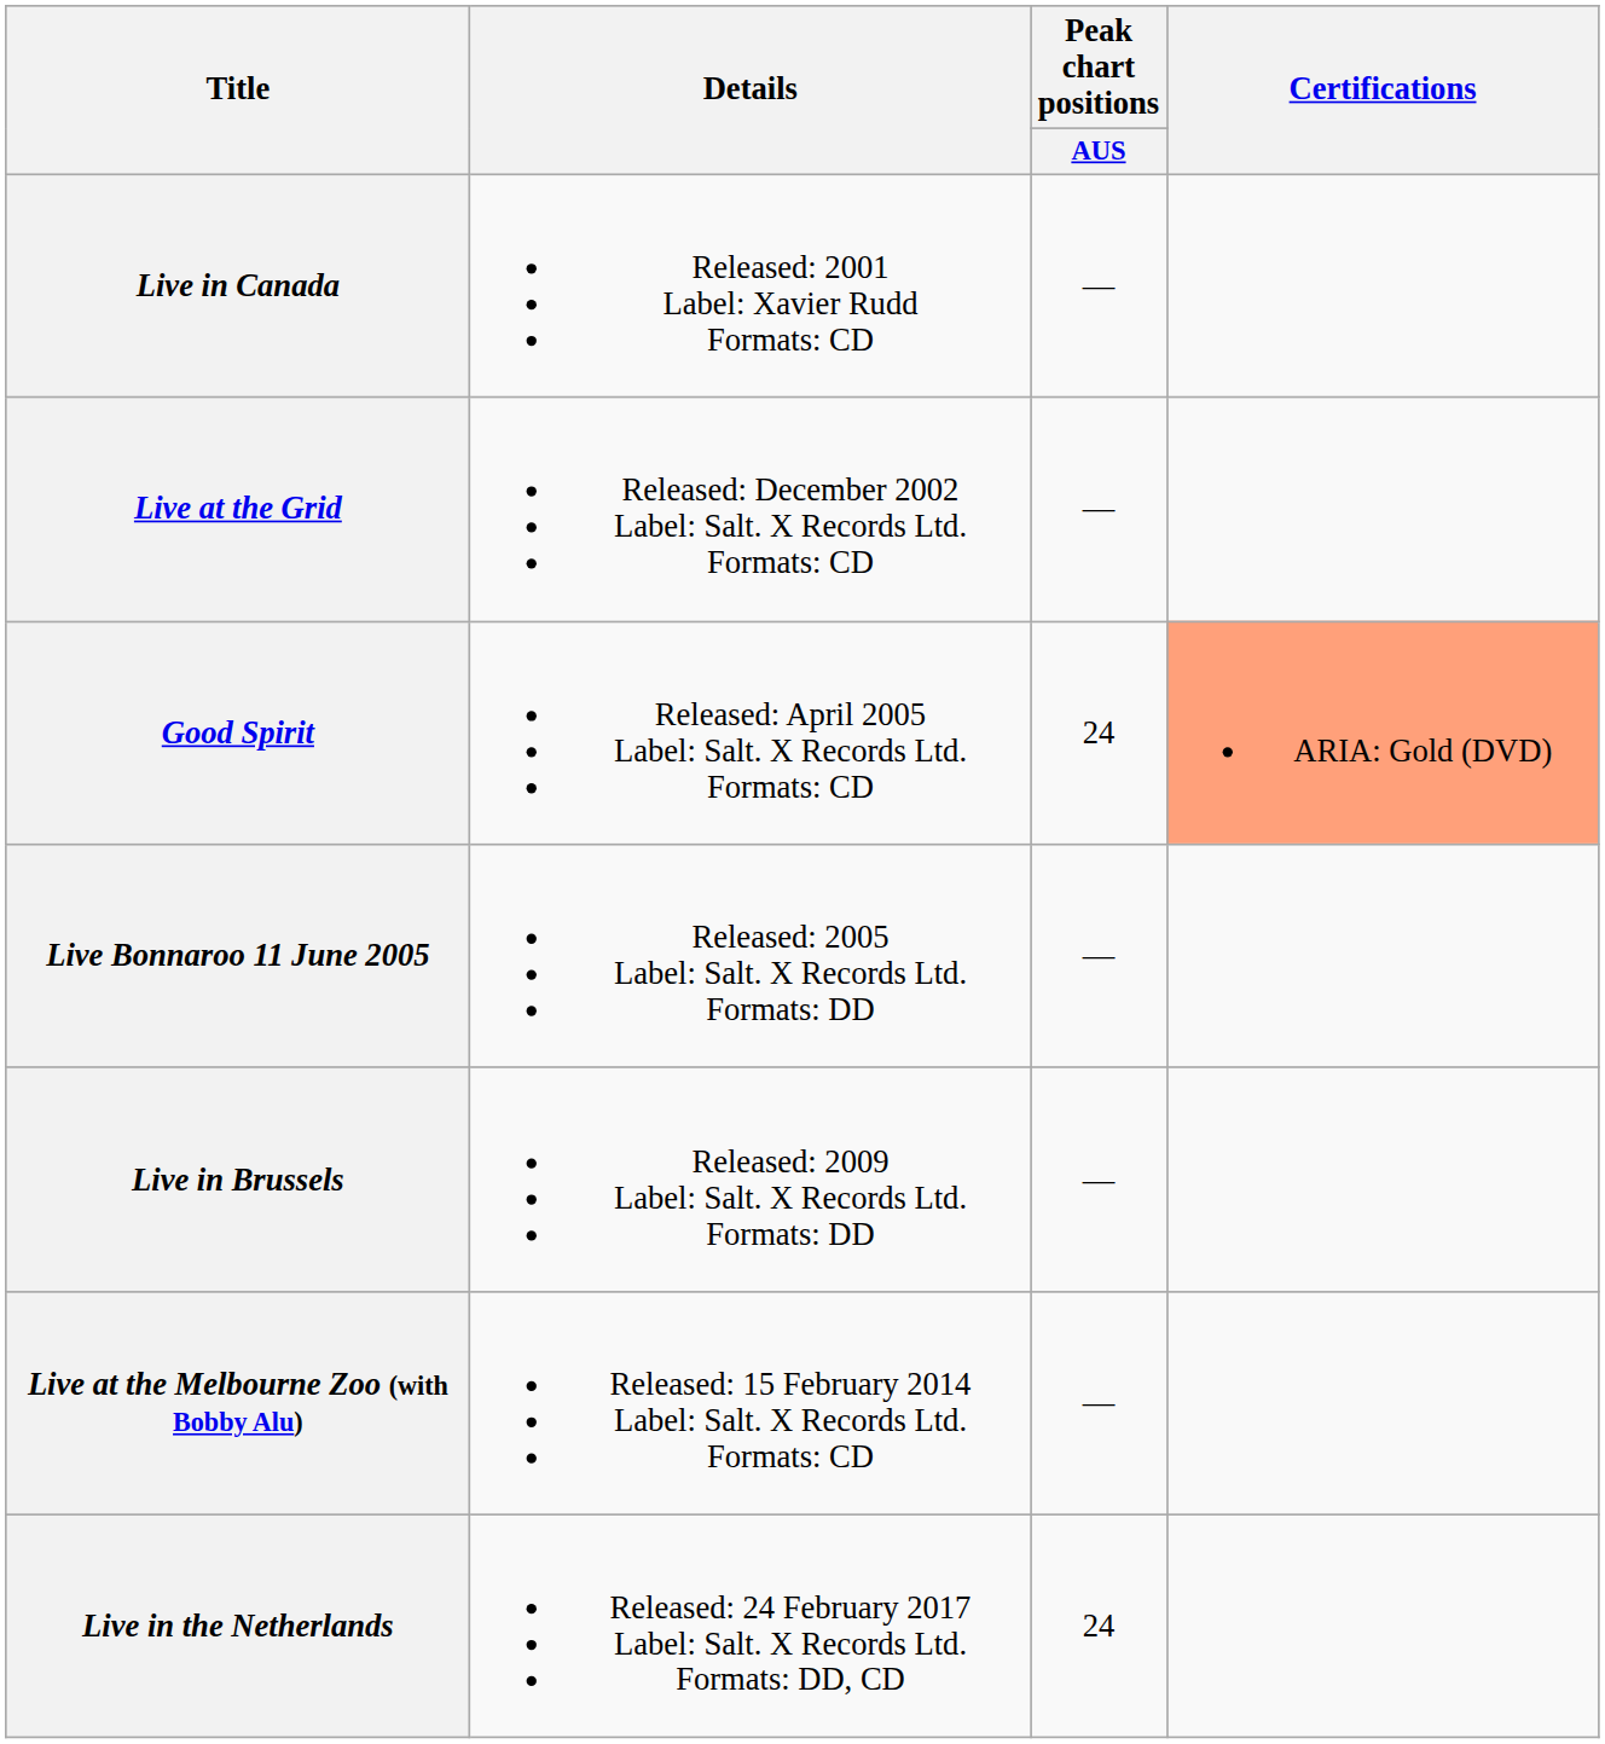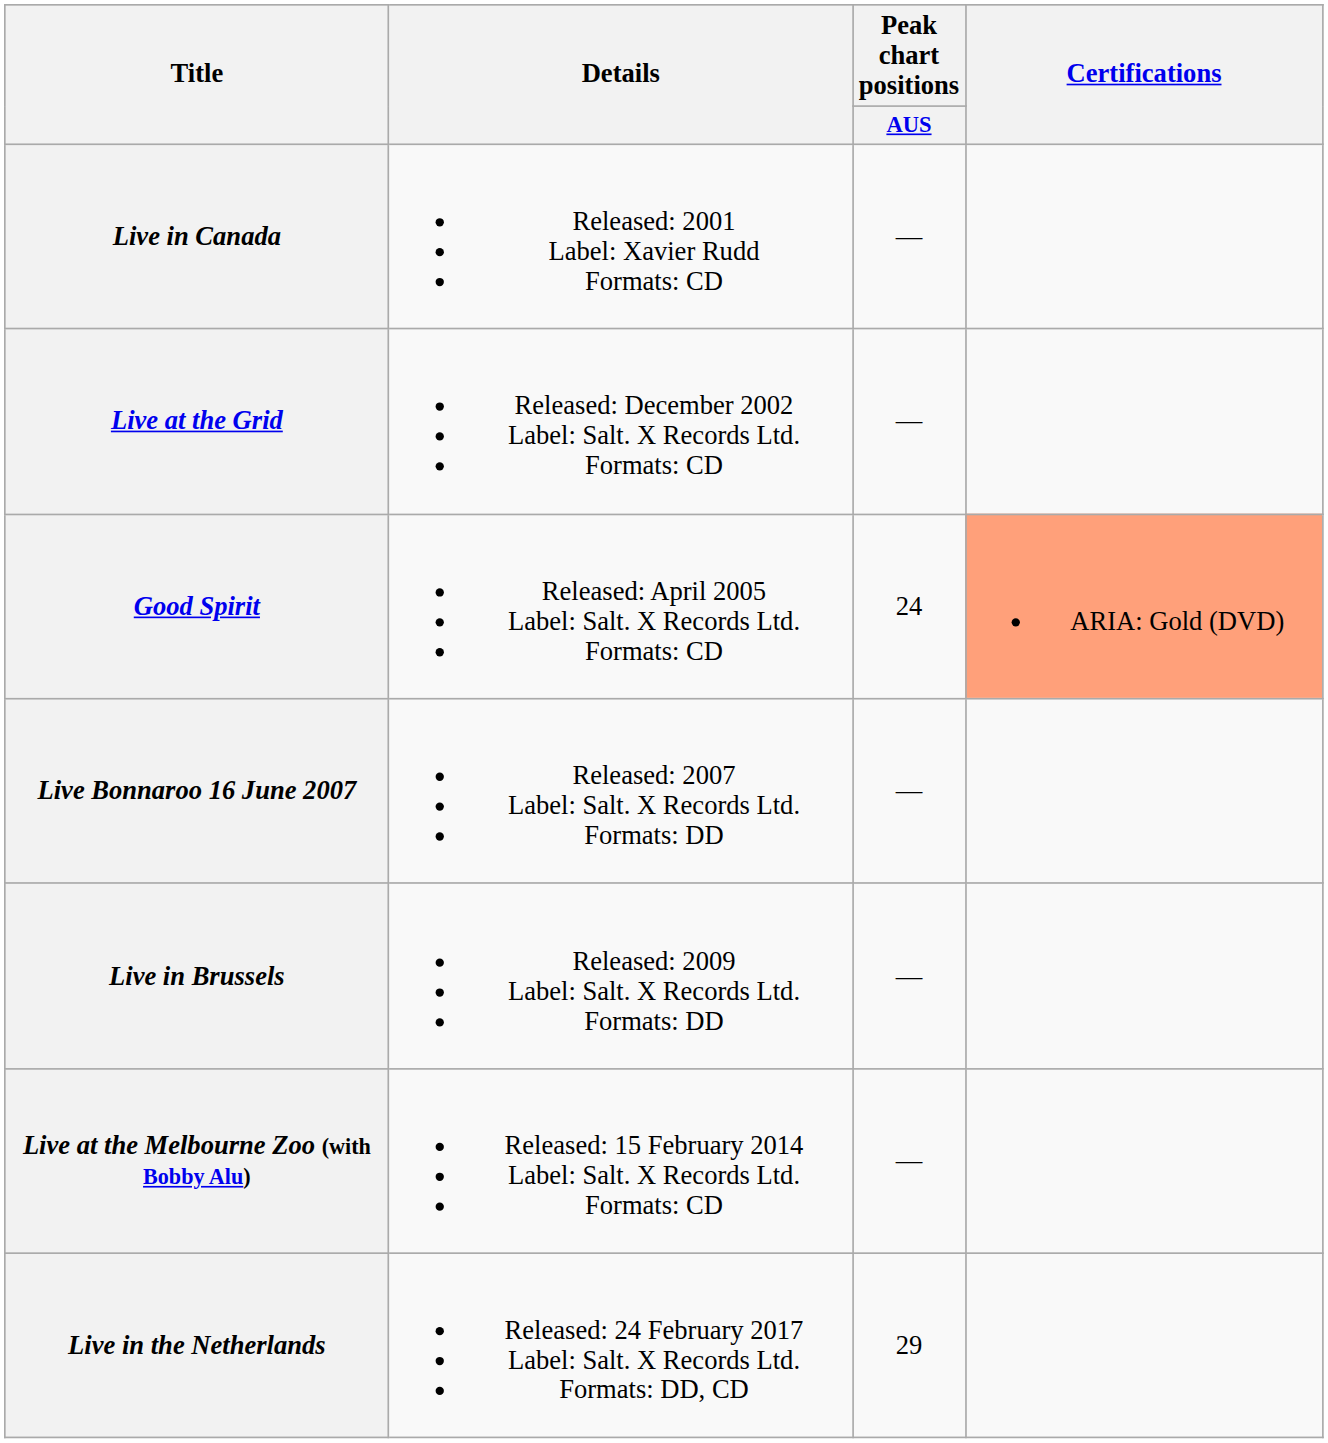 <table class="wikitable plainrowheaders" style="text-align:center;">
 <tr>
 <th scope="col" rowspan="2" style="width:14em;">Title</th>
 <th scope="col" rowspan="2" style="width:17em;">Details</th>
 <th scope="col">Peak chart positions</th>
 <th scope="col" rowspan="2" style="width:13em;"><a href='#'>Certifications</a></th>
 </tr>
 <tr>
 <th style="width:3em;font-size:85%"><a href='#'>AUS</a><br></th>
 </tr>
 <tr>
 <th scope="row"><em>Live in Canada</em></th>
 <td><br><ul><li>Released: 2001</li><li>Label: Xavier Rudd</li><li>Formats: CD</li></ul></td>
 <td>—</td>
 <td></td>
 </tr>
 <tr>
 <th scope="row"><em><a href='#'>Live at the Grid</a></em></th>
 <td><br><ul><li>Released: December 2002</li><li>Label: Salt. X Records Ltd.</li><li>Formats: CD</li></ul></td>
 <td>—</td>
 <td></td>
 </tr>
 <tr>
 <th scope="row"><em><a href='#'>Good Spirit</a></em></th>
 <td><br><ul><li>Released: April 2005</li><li>Label: Salt. X Records Ltd.</li><li>Formats: CD</li></ul></td>
 <td>24</td>
 <td style="background: lightsalmon;"><br><ul><li>ARIA: Gold (DVD)</li></ul></td>
 </tr>
 <tr>
-<th scope="row"><em>Live Bonnaroo 11 June 2005</em></th>
-<td><br><ul><li>Released: 2005</li><li>Label: Salt. X Records Ltd.</li><li>Formats: DD</li></ul></td>
+<th scope="row"><em>Live Bonnaroo 16 June 2007</em></th>
+<td><br><ul><li>Released: 2007</li><li>Label: Salt. X Records Ltd.</li><li>Formats: DD</li></ul></td>
 <td>—</td>
 <td></td>
 </tr>
 <tr>
 <th scope="row"><em>Live in Brussels</em></th>
 <td><br><ul><li>Released: 2009</li><li>Label: Salt. X Records Ltd.</li><li>Formats: DD</li></ul></td>
 <td>—</td>
 <td></td>
 </tr>
 <tr>
 <th scope="row"><em>Live at the Melbourne Zoo</em> <small>(with <a href='#'>Bobby Alu</a>) </small></th>
 <td><br><ul><li>Released: 15 February 2014</li><li>Label: Salt. X Records Ltd.</li><li>Formats: CD</li></ul></td>
 <td>—</td>
 <td></td>
 </tr>
 <tr>
 <th scope="row"><em>Live in the Netherlands</em></th>
 <td><br><ul><li>Released: 24 February 2017</li><li>Label: Salt. X Records Ltd.</li><li>Formats: DD, CD</li></ul></td>
-<td>24</td>
+<td>29</td>
 <td></td>
 </tr>
 </table>
